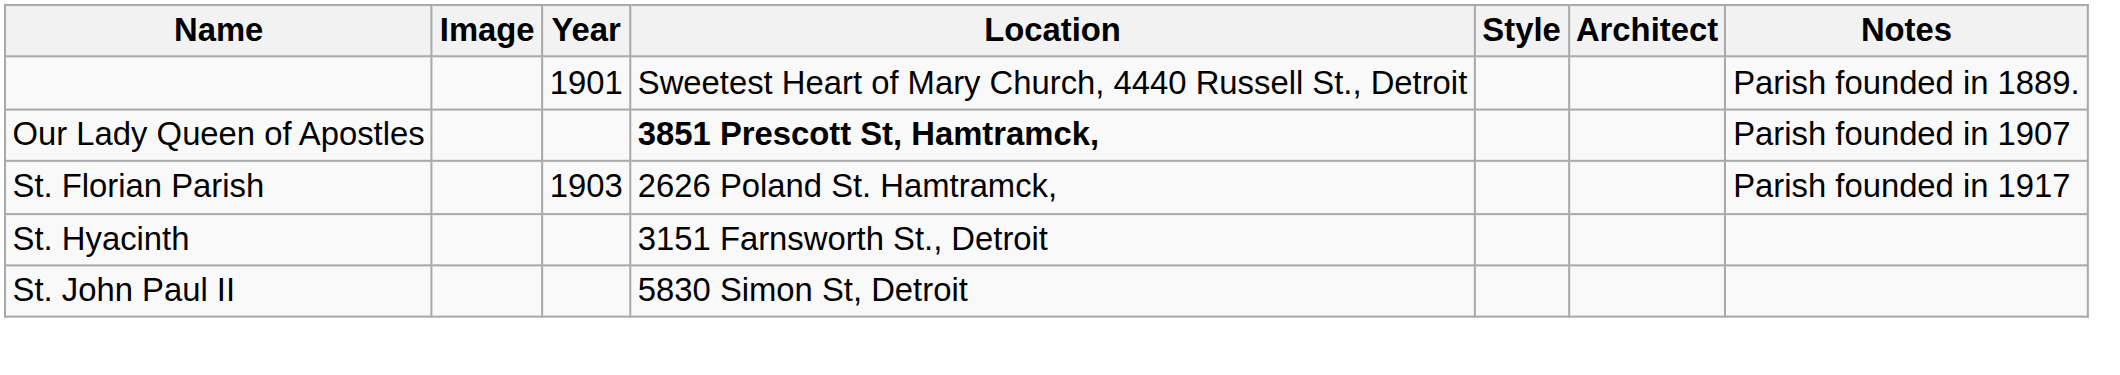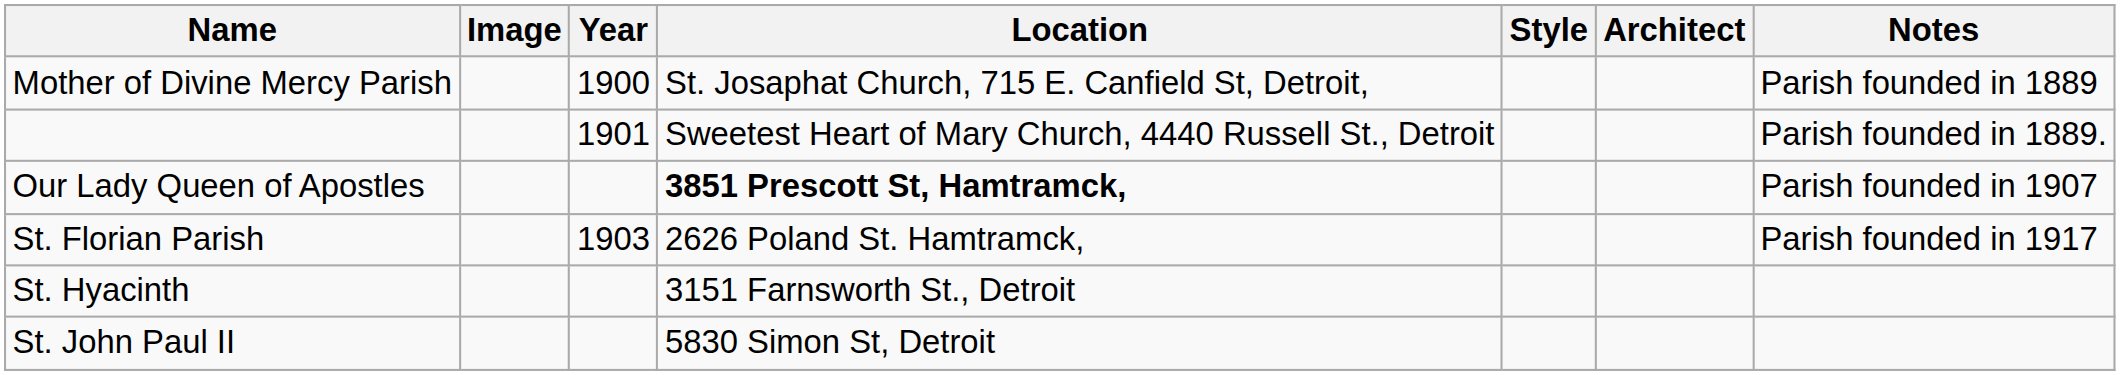 <table class="wikitable sortable">
 <tr>
 <th>Name</th>
 <th class="unsortable">Image</th>
 <th>Year</th>
 <th class="unsortable">Location</th>
 <th class="unsortable">Style</th>
 <th class="unsortable">Architect</th>
 <th class="unsortable">Notes</th>
+</tr>
+<tr>
+<td>Mother of Divine Mercy Parish</td>
+<td></td>
+<td>1900</td>
+<td>St. Josaphat Church, 715 E. Canfield St, Detroit,</td>
+<td></td>
+<td></td>
+<td>Parish founded in 1889</td>
 </tr>
 <tr>
 <td></td>
 <td></td>
 <td>1901</td>
 <td>Sweetest Heart of Mary Church, 4440 Russell St., Detroit</td>
 <td></td>
 <td></td>
 <td>Parish founded in 1889.</td>
 </tr>
 <tr>
 <td>Our Lady Queen of Apostles</td>
 <td></td>
 <td></td>
 <td><strong>3851 Prescott St, Hamtramck,</strong></td>
 <td></td>
 <td></td>
 <td>Parish founded in 1907</td>
 </tr>
 <tr>
 <td>St. Florian Parish</td>
 <td></td>
 <td>1903</td>
 <td>2626 Poland St. Hamtramck,</td>
 <td></td>
 <td></td>
 <td>Parish founded in 1917</td>
 </tr>
 <tr>
 <td>St. Hyacinth</td>
 <td></td>
 <td></td>
 <td>3151 Farnsworth St., Detroit</td>
 <td></td>
 <td></td>
 <td></td>
 </tr>
 <tr>
 <td>St. John Paul II</td>
 <td></td>
 <td></td>
 <td>5830 Simon St, Detroit</td>
 <td></td>
 <td></td>
 <td></td>
 </tr>
 </table>
